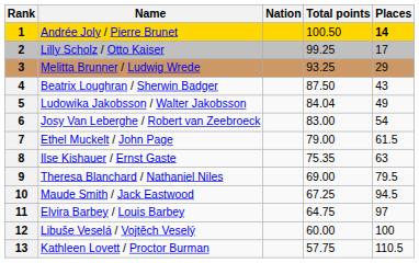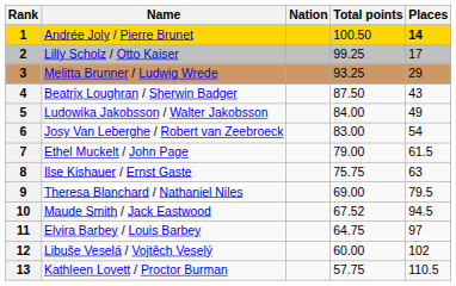 <table class=wikitable>
 <tr>
 <th>Rank</th>
 <th>Name</th>
 <th>Nation</th>
 <th>Total points</th>
 <th>Places</th>
 </tr>
 <tr bgcolor=gold>
 <td align=center><strong>1</strong></td>
 <td><a href='#'>Andrée Joly</a> / <a href='#'>Pierre Brunet</a></td>
 <td></td>
 <td>100.50</td>
 <td><strong>14</strong></td>
 </tr>
 <tr bgcolor=silver>
 <td align=center><strong>2</strong></td>
 <td><a href='#'>Lilly Scholz</a> / <a href='#'>Otto Kaiser</a></td>
 <td></td>
 <td>99.25</td>
 <td>17</td>
 </tr>
 <tr bgcolor=cc9966>
 <td align=center><strong>3</strong></td>
 <td><a href='#'>Melitta Brunner</a> / <a href='#'>Ludwig Wrede</a></td>
 <td></td>
 <td>93.25</td>
 <td>29</td>
 </tr>
 <tr>
 <th>4</th>
 <td><a href='#'>Beatrix Loughran</a> / <a href='#'>Sherwin Badger</a></td>
 <td></td>
 <td>87.50</td>
 <td>43</td>
 </tr>
 <tr>
 <th>5</th>
 <td><a href='#'>Ludowika Jakobsson</a> / <a href='#'>Walter Jakobsson</a></td>
 <td></td>
-<td>84.04</td>
+<td>84.00</td>
 <td>49</td>
 </tr>
 <tr>
 <th>6</th>
 <td><a href='#'>Josy Van Leberghe</a> / <a href='#'>Robert van Zeebroeck</a></td>
 <td></td>
 <td>83.00</td>
 <td>54</td>
 </tr>
 <tr>
 <th>7</th>
 <td><a href='#'>Ethel Muckelt</a> / <a href='#'>John Page</a></td>
 <td></td>
 <td>79.00</td>
 <td>61.5</td>
 </tr>
 <tr>
 <th>8</th>
 <td><a href='#'>Ilse Kishauer</a> / <a href='#'>Ernst Gaste</a></td>
 <td></td>
-<td>75.35</td>
+<td>75.75</td>
 <td>63</td>
 </tr>
 <tr>
 <th>9</th>
 <td><a href='#'>Theresa Blanchard</a> / <a href='#'>Nathaniel Niles</a></td>
 <td></td>
 <td>69.00</td>
 <td>79.5</td>
 </tr>
 <tr>
 <th>10</th>
 <td><a href='#'>Maude Smith</a> / <a href='#'>Jack Eastwood</a></td>
 <td></td>
-<td>67.25</td>
+<td>67.52</td>
 <td>94.5</td>
 </tr>
 <tr>
 <th>11</th>
 <td><a href='#'>Elvira Barbey</a> / <a href='#'>Louis Barbey</a></td>
 <td></td>
 <td>64.75</td>
 <td>97</td>
 </tr>
 <tr>
 <th>12</th>
 <td><a href='#'>Libuše Veselá</a> / <a href='#'>Vojtěch Veselý</a></td>
 <td></td>
 <td>60.00</td>
-<td>100</td>
+<td>102</td>
 </tr>
 <tr>
 <th>13</th>
 <td><a href='#'>Kathleen Lovett</a> / <a href='#'>Proctor Burman</a></td>
 <td></td>
 <td>57.75</td>
 <td>110.5</td>
 </tr>
 </table>
